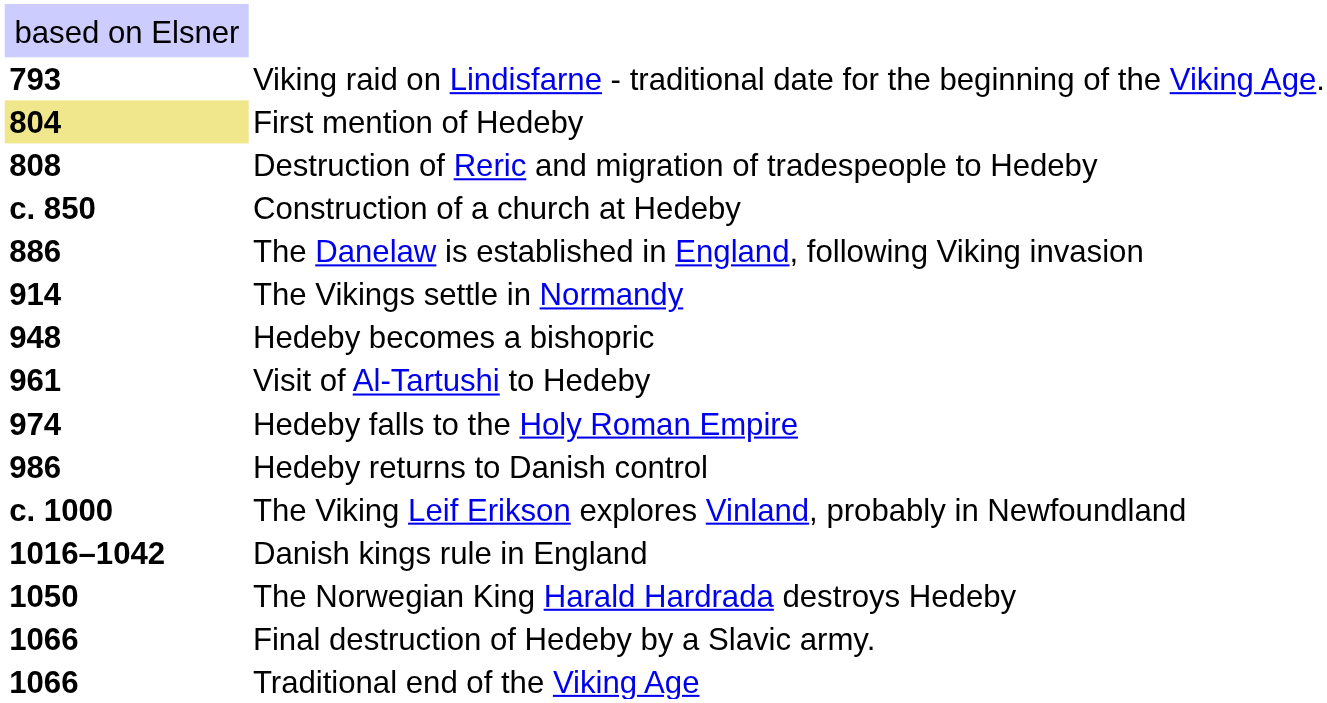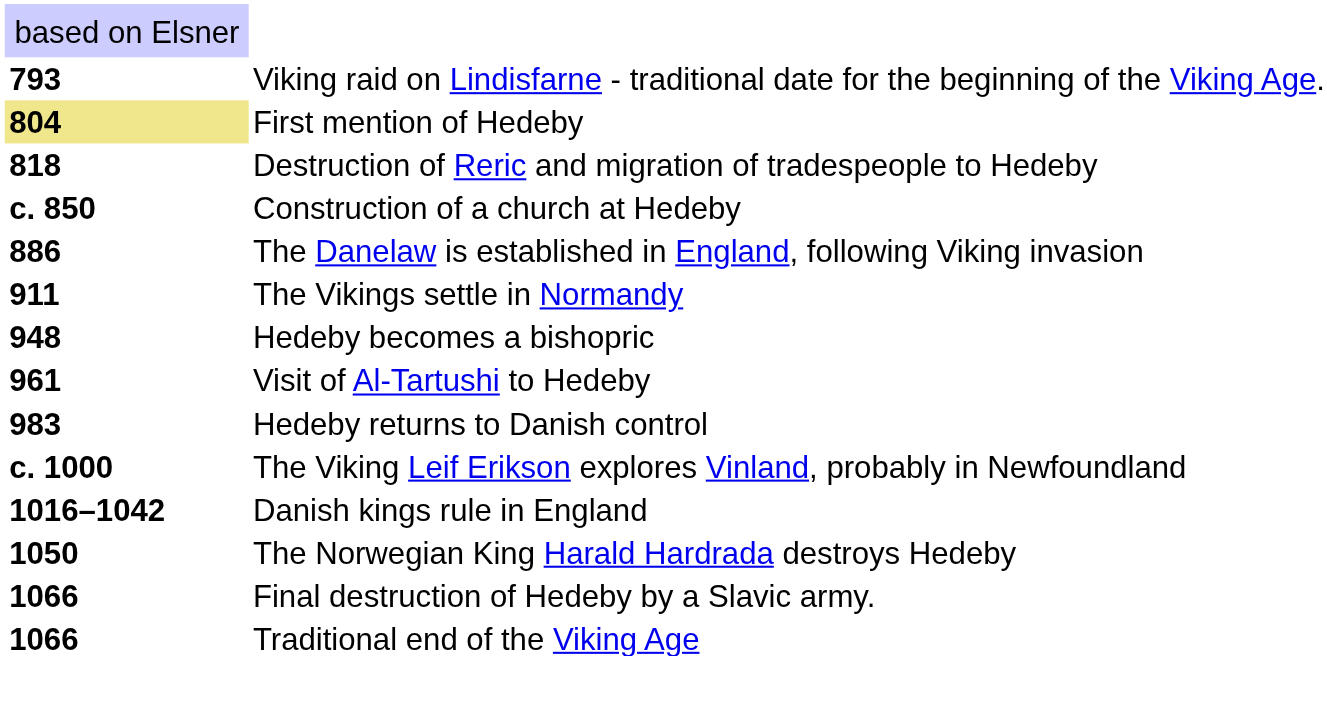 <table class="toccolours" align="centre" cellpadding="2" cellspacing="0" style="margin:0 0 1em 1em; font-size: 95%;">
 <tr>
 <td colspan=1 style="padding:0.3em;border-collapse:collapse;background-color:#ccccff" align=center>based on Elsner</td>
 </tr>
 <tr>
 <td valign=top><strong>793</strong></td>
 <td>Viking raid on <a href='#'>Lindisfarne</a> - traditional date for the beginning of the <a href='#'>Viking Age</a>.</td>
 </tr>
 <tr>
 <td valign=top style="background: khaki;"><strong>804</strong></td>
 <td>First mention of Hedeby</td>
 </tr>
 <tr>
-<td valign=top><strong>808</strong></td>
+<td valign=top><strong>818</strong></td>
 <td>Destruction of <a href='#'>Reric</a> and migration of tradespeople to Hedeby</td>
 </tr>
 <tr>
 <td><strong>c. 850</strong></td>
 <td>Construction of a church at Hedeby</td>
 </tr>
 <tr>
 <td><strong>886</strong></td>
 <td>The <a href='#'>Danelaw</a> is established in <a href='#'>England</a>, following Viking invasion</td>
 </tr>
 <tr>
-<td><strong>914</strong></td>
+<td><strong>911</strong></td>
 <td>The Vikings settle in <a href='#'>Normandy</a></td>
 </tr>
 <tr>
 <td><strong>948</strong></td>
 <td>Hedeby becomes a bishopric</td>
 </tr>
 <tr>
 <td><strong>961</strong></td>
 <td>Visit of <a href='#'>Al-Tartushi</a> to Hedeby</td>
 </tr>
 <tr>
-<td><strong>974</strong></td>
-<td>Hedeby falls to the <a href='#'>Holy Roman Empire</a></td>
-</tr>
-<tr>
-<td><strong>986</strong></td>
+<td><strong>983</strong></td>
 <td>Hedeby returns to Danish control</td>
 </tr>
 <tr>
 <td><strong>c. 1000</strong></td>
 <td>The Viking <a href='#'>Leif Erikson</a> explores <a href='#'>Vinland</a>, probably in Newfoundland</td>
 </tr>
 <tr>
 <td><strong>1016–1042</strong></td>
 <td>Danish kings rule in England</td>
 </tr>
 <tr>
 <td><strong>1050</strong></td>
 <td>The Norwegian King <a href='#'>Harald Hardrada</a> destroys Hedeby</td>
 </tr>
 <tr>
 <td><strong>1066</strong></td>
 <td>Final destruction of Hedeby by a Slavic army.</td>
 </tr>
 <tr>
 <td><strong>1066</strong></td>
 <td>Traditional end of the <a href='#'>Viking Age</a></td>
 </tr>
 </table>
